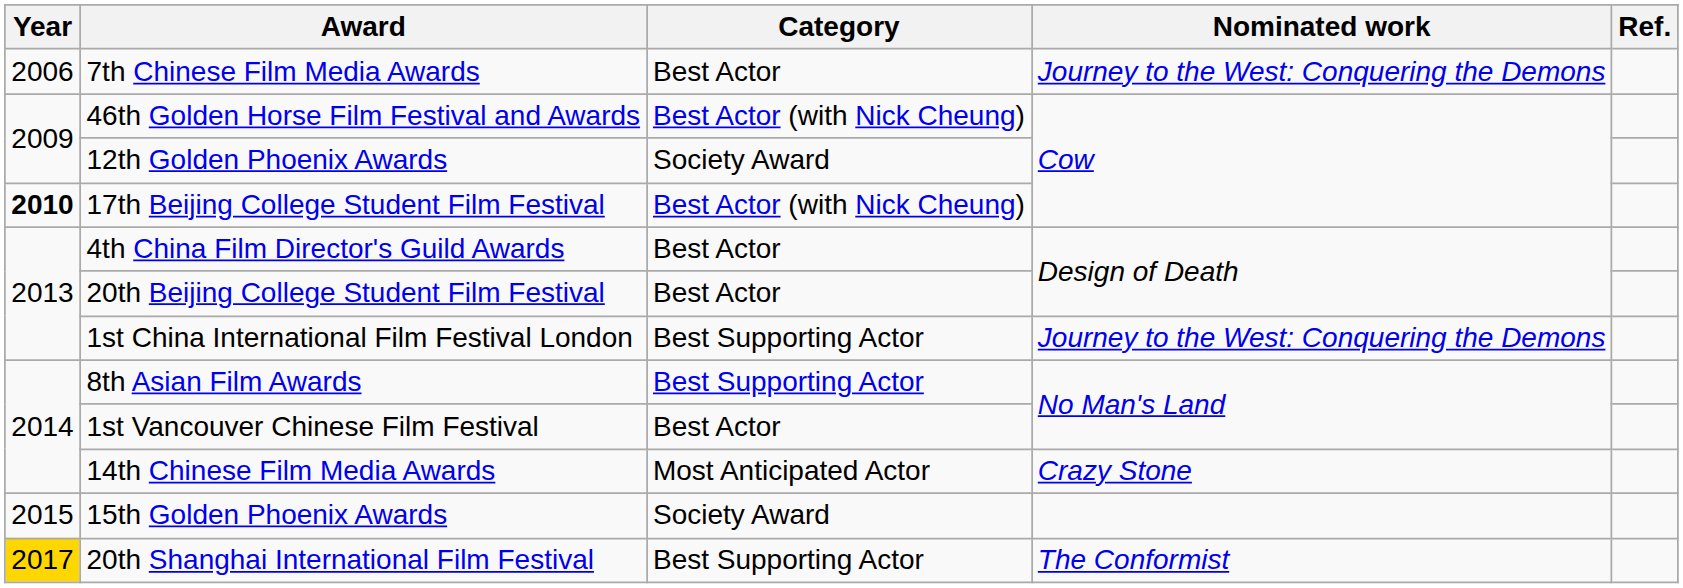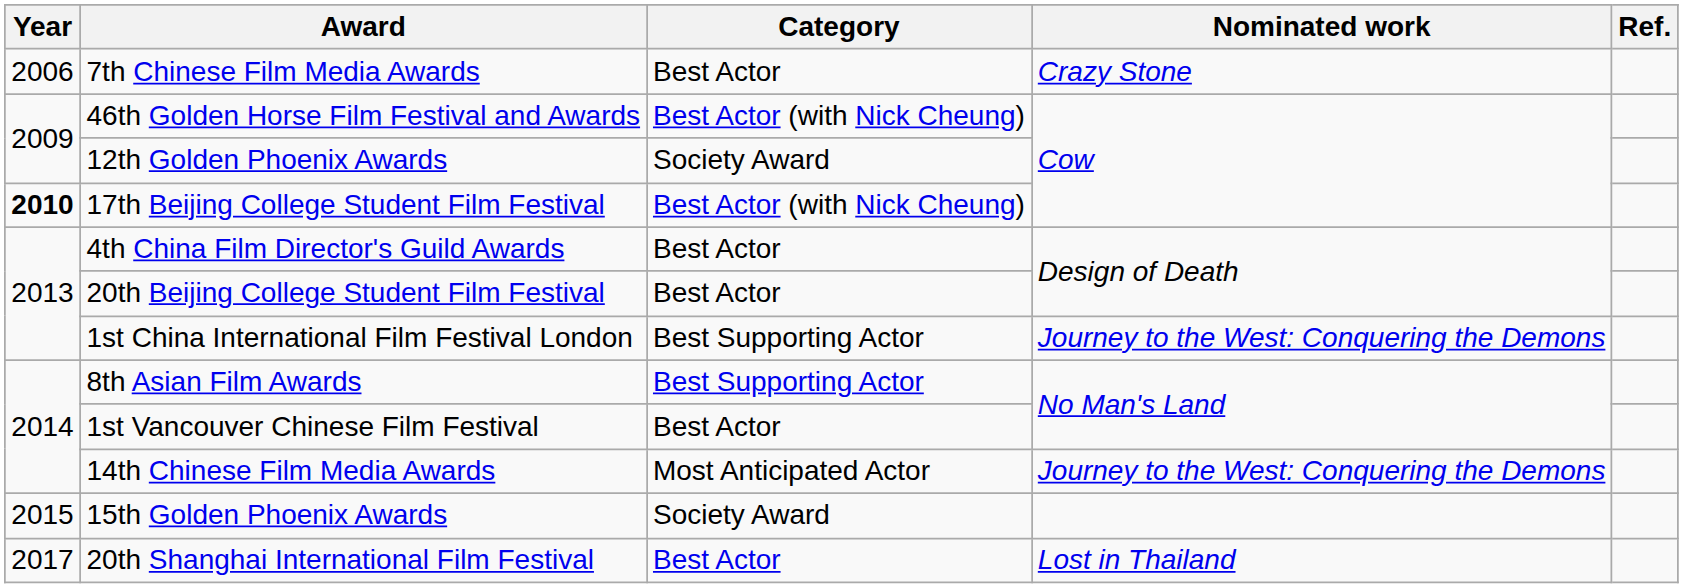 <table class="wikitable sortable">
 <tr>
 <th>Year</th>
 <th>Award</th>
 <th>Category</th>
 <th>Nominated work</th>
 <th class="unsortable">Ref.</th>
 </tr>
 <tr>
 <td>2006</td>
 <td>7th <a href='#'>Chinese Film Media Awards</a></td>
 <td>Best Actor</td>
-<td><em><a href='#'>Journey to the West: Conquering the Demons</a></em></td>
+<td><em><a href='#'>Crazy Stone</a></em></td>
 <td></td>
 </tr>
 <tr>
 <td rowspan="2">2009</td>
 <td>46th <a href='#'>Golden Horse Film Festival and Awards</a></td>
 <td><a href='#'>Best Actor</a> (with <a href='#'>Nick Cheung</a>)</td>
 <td rowspan="3"><em><a href='#'>Cow</a></em></td>
 <td></td>
 </tr>
 <tr>
 <td>12th <a href='#'>Golden Phoenix Awards</a></td>
 <td>Society Award</td>
 <td></td>
 </tr>
 <tr>
 <td><strong>2010</strong></td>
 <td>17th <a href='#'>Beijing College Student Film Festival</a></td>
 <td><a href='#'>Best Actor</a> (with <a href='#'>Nick Cheung</a>)</td>
 <td></td>
 </tr>
 <tr>
 <td rowspan="3">2013</td>
 <td>4th <a href='#'>China Film Director's Guild Awards</a></td>
 <td>Best Actor</td>
 <td rowspan=2><em>Design of Death</em></td>
 <td></td>
 </tr>
 <tr>
 <td>20th <a href='#'>Beijing College Student Film Festival</a></td>
 <td>Best Actor</td>
 <td></td>
 </tr>
 <tr>
 <td>1st China International Film Festival London</td>
 <td>Best Supporting Actor</td>
 <td><em><a href='#'>Journey to the West: Conquering the Demons</a></em></td>
 <td></td>
 </tr>
 <tr>
 <td rowspan="3">2014</td>
 <td>8th <a href='#'>Asian Film Awards</a></td>
 <td><a href='#'>Best Supporting Actor</a></td>
 <td rowspan="2"><em><a href='#'>No Man's Land</a></em></td>
 <td></td>
 </tr>
 <tr>
 <td>1st Vancouver Chinese Film Festival</td>
 <td>Best Actor</td>
 <td></td>
 </tr>
 <tr>
 <td>14th <a href='#'>Chinese Film Media Awards</a></td>
 <td>Most Anticipated Actor</td>
-<td><em><a href='#'>Crazy Stone</a></em></td>
+<td><em><a href='#'>Journey to the West: Conquering the Demons</a></em></td>
 <td></td>
 </tr>
 <tr>
 <td>2015</td>
 <td>15th <a href='#'>Golden Phoenix Awards</a></td>
 <td>Society Award</td>
 <td></td>
 <td></td>
 </tr>
 <tr>
-<td style="background: gold;">2017</td>
+<td>2017</td>
 <td>20th <a href='#'>Shanghai International Film Festival</a></td>
-<td>Best Supporting Actor</td>
-<td><em><a href='#'>The Conformist</a></em></td>
+<td><a href='#'>Best Actor</a></td>
+<td><em><a href='#'>Lost in Thailand</a></em></td>
 <td></td>
 </tr>
 </table>
